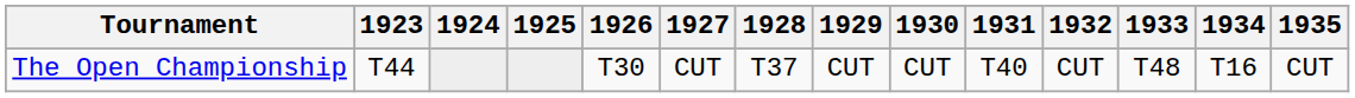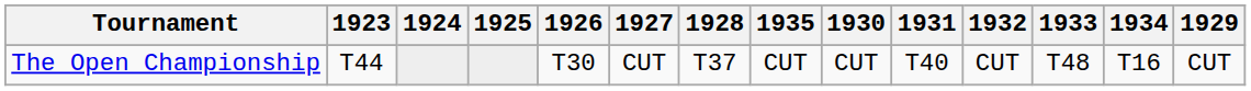 <table class="wikitable" style="font-size:95%;text-align:center;">
 <tr>
 <th>Tournament</th>
 <th>1923</th>
 <th>1924</th>
 <th>1925</th>
 <th>1926</th>
 <th>1927</th>
 <th>1928</th>
-<th>1929</th>
+<th>1935</th>
 <th>1930</th>
 <th>1931</th>
 <th>1932</th>
 <th>1933</th>
 <th>1934</th>
-<th>1935</th>
+<th>1929</th>
 </tr>
 <tr>
 <td align=left><a href='#'>The Open Championship</a></td>
 <td>T44</td>
 <td style="background:#eeeeee;"></td>
 <td style="background:#eeeeee;"></td>
 <td>T30</td>
 <td>CUT</td>
 <td>T37</td>
 <td>CUT</td>
 <td>CUT</td>
 <td>T40</td>
 <td>CUT</td>
 <td>T48</td>
 <td>T16</td>
 <td>CUT</td>
 </tr>
 </table>
